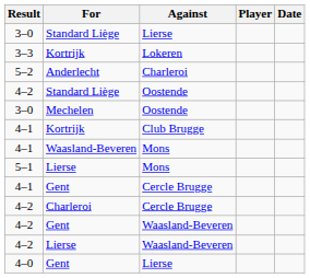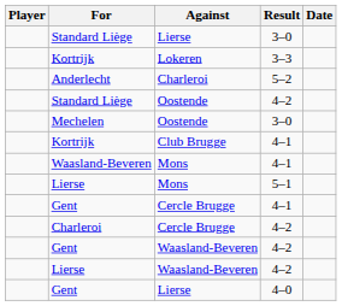 <table class="wikitable sortable">
 <tr>
-<th style="text-align:center">Result</th>
+<th>Player</th>
 <th>For</th>
 <th>Against</th>
-<th>Player</th>
+<th style="text-align:center">Result</th>
 <th>Date</th>
 </tr>
 <tr>
-<td style="text-align:center;">3–0</td>
+<td> </td>
 <td><a href='#'>Standard Liège</a></td>
 <td><a href='#'>Lierse</a></td>
-<td> </td>
+<td style="text-align:center;">3–0</td>
 <td></td>
 </tr>
 <tr>
-<td style="text-align:center;">3–3</td>
+<td> </td>
 <td><a href='#'>Kortrijk</a></td>
 <td><a href='#'>Lokeren</a></td>
-<td> </td>
+<td style="text-align:center;">3–3</td>
 <td></td>
 </tr>
 <tr>
-<td style="text-align:center;">5–2</td>
+<td> </td>
 <td><a href='#'>Anderlecht</a></td>
 <td><a href='#'>Charleroi</a></td>
-<td> </td>
+<td style="text-align:center;">5–2</td>
 <td></td>
 </tr>
 <tr>
-<td style="text-align:center;">4–2</td>
+<td> </td>
 <td><a href='#'>Standard Liège</a></td>
 <td><a href='#'>Oostende</a></td>
-<td> </td>
+<td style="text-align:center;">4–2</td>
 <td></td>
 </tr>
 <tr>
-<td style="text-align:center;">3–0</td>
+<td> </td>
 <td><a href='#'>Mechelen</a></td>
 <td><a href='#'>Oostende</a></td>
-<td> </td>
+<td style="text-align:center;">3–0</td>
 <td></td>
 </tr>
 <tr>
-<td style="text-align:center;">4–1</td>
+<td> </td>
 <td><a href='#'>Kortrijk</a></td>
 <td><a href='#'>Club Brugge</a></td>
-<td> </td>
+<td style="text-align:center;">4–1</td>
 <td></td>
 </tr>
 <tr>
-<td style="text-align:center;">4–1</td>
+<td> </td>
 <td><a href='#'>Waasland-Beveren</a></td>
 <td><a href='#'>Mons</a></td>
-<td> </td>
+<td style="text-align:center;">4–1</td>
 <td></td>
 </tr>
 <tr>
-<td style="text-align:center;">5–1</td>
+<td> </td>
 <td><a href='#'>Lierse</a></td>
 <td><a href='#'>Mons</a></td>
-<td> </td>
+<td style="text-align:center;">5–1</td>
 <td></td>
 </tr>
 <tr>
-<td style="text-align:center;">4–1</td>
+<td> </td>
 <td><a href='#'>Gent</a></td>
 <td><a href='#'>Cercle Brugge</a></td>
-<td> </td>
+<td style="text-align:center;">4–1</td>
 <td></td>
 </tr>
 <tr>
-<td style="text-align:center;">4–2</td>
+<td> </td>
 <td><a href='#'>Charleroi</a></td>
 <td><a href='#'>Cercle Brugge</a></td>
-<td> </td>
+<td style="text-align:center;">4–2</td>
 <td></td>
 </tr>
 <tr>
-<td style="text-align:center;">4–2</td>
+<td> </td>
 <td><a href='#'>Gent</a></td>
 <td><a href='#'>Waasland-Beveren</a></td>
-<td> </td>
+<td style="text-align:center;">4–2</td>
 <td></td>
 </tr>
 <tr>
-<td style="text-align:center;">4–2</td>
+<td> </td>
 <td><a href='#'>Lierse</a></td>
 <td><a href='#'>Waasland-Beveren</a></td>
-<td> </td>
+<td style="text-align:center;">4–2</td>
 <td></td>
 </tr>
 <tr>
-<td style="text-align:center;">4–0</td>
+<td> </td>
 <td><a href='#'>Gent</a></td>
 <td><a href='#'>Lierse</a></td>
-<td> </td>
+<td style="text-align:center;">4–0</td>
 <td></td>
 </tr>
 </table>
